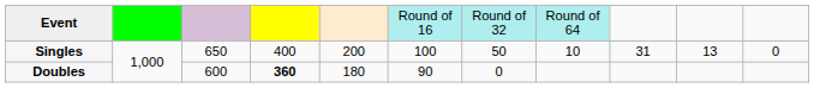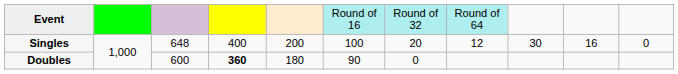 <table class=wikitable style=font-size:90%;text-align:center>
 <tr>
 <td style="width:130px; background:#efefef;"><strong>Event</strong></td>
 <td style="width:80px; background:lime;"></td>
 <td style="width:85px; background:thistle;"></td>
 <td style="width:85px; background:#ff0;"></td>
 <td style="width:85px; background:#ffebcd;"></td>
 <td style="width:85px; background:#afeeee;">Round of 16</td>
 <td style="width:85px; background:#afeeee;">Round of 32</td>
 <td style="width:85px; background:#afeeee;">Round of 64</td>
 <td width=85></td>
 <td width=85></td>
 <td width=85></td>
 </tr>
 <tr>
 <th style="background:#f6f6f6;">Singles</th>
 <td rowspan=2>1,000</td>
-<td>650</td>
+<td>648</td>
 <td>400</td>
 <td>200</td>
 <td>100</td>
-<td>50</td>
-<td>10</td>
-<td>31</td>
-<td>13</td>
+<td>20</td>
+<td>12</td>
+<td>30</td>
+<td>16</td>
 <td>0</td>
 </tr>
 <tr>
 <th style="background:#f6f6f6;">Doubles</th>
 <td>600</td>
 <td><strong>360</strong></td>
 <td>180</td>
 <td>90</td>
 <td>0</td>
 <td></td>
 <td></td>
 <td></td>
 <td></td>
 </tr>
 </table>
